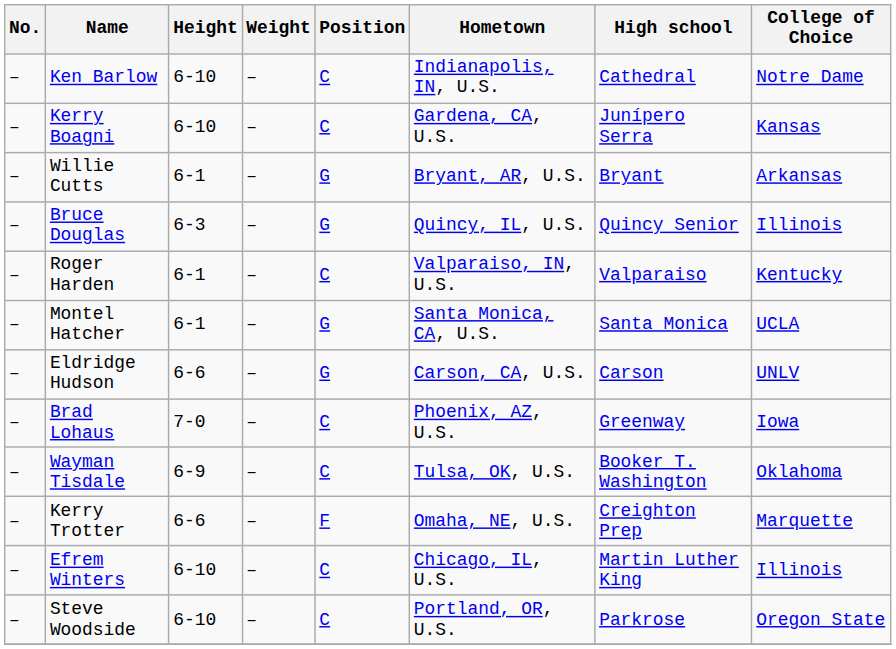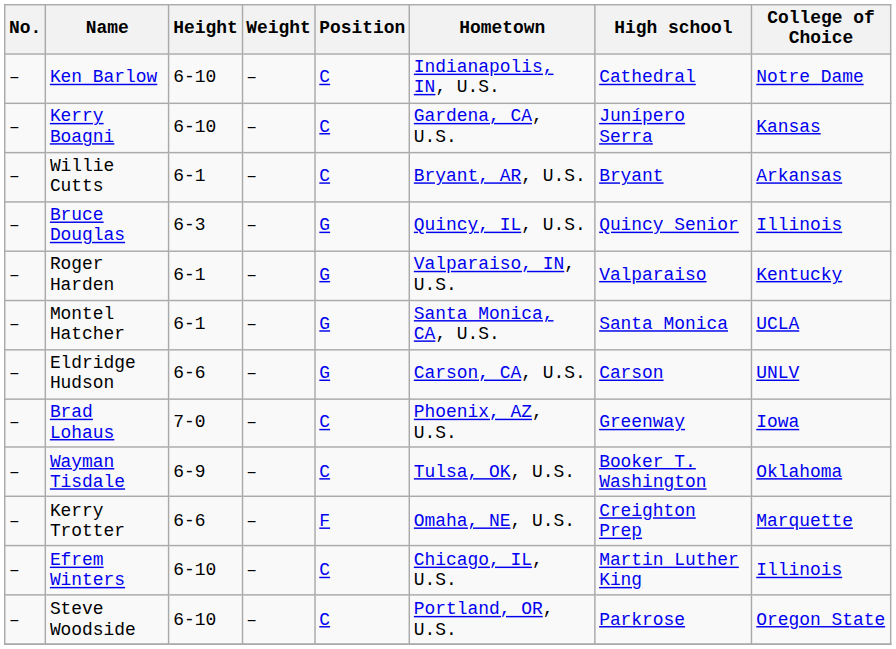 <table class="wikitable sortable" style="font-size: 95%;">
 <tr>
 <th>No.</th>
 <th>Name</th>
 <th>Height</th>
 <th>Weight</th>
 <th>Position</th>
 <th>Hometown</th>
 <th>High school</th>
 <th>College of Choice</th>
 </tr>
 <tr>
 <td>–</td>
 <td><a href='#'>Ken Barlow</a></td>
 <td>6-10</td>
 <td>–</td>
 <td><a href='#'>C</a></td>
 <td><a href='#'>Indianapolis, IN</a>, U.S.</td>
 <td><a href='#'>Cathedral</a></td>
 <td><a href='#'>Notre Dame</a></td>
 </tr>
 <tr>
 <td>–</td>
 <td><a href='#'>Kerry Boagni</a></td>
 <td>6-10</td>
 <td>–</td>
 <td><a href='#'>C</a></td>
 <td><a href='#'>Gardena, CA</a>, U.S.</td>
 <td><a href='#'>Junípero Serra</a></td>
 <td><a href='#'>Kansas</a></td>
 </tr>
 <tr>
 <td>–</td>
 <td>Willie Cutts</td>
 <td>6-1</td>
 <td>–</td>
-<td><a href='#'>G</a></td>
+<td><a href='#'>C</a></td>
 <td><a href='#'>Bryant, AR</a>, U.S.</td>
 <td><a href='#'>Bryant</a></td>
 <td><a href='#'>Arkansas</a></td>
 </tr>
 <tr>
 <td>–</td>
 <td><a href='#'>Bruce Douglas</a></td>
 <td>6-3</td>
 <td>–</td>
 <td><a href='#'>G</a></td>
 <td><a href='#'>Quincy, IL</a>, U.S.</td>
 <td><a href='#'>Quincy Senior</a></td>
 <td><a href='#'>Illinois</a></td>
 </tr>
 <tr>
 <td>–</td>
 <td>Roger Harden</td>
 <td>6-1</td>
 <td>–</td>
-<td><a href='#'>C</a></td>
+<td><a href='#'>G</a></td>
 <td><a href='#'>Valparaiso, IN</a>, U.S.</td>
 <td><a href='#'>Valparaiso</a></td>
 <td><a href='#'>Kentucky</a></td>
 </tr>
 <tr>
 <td>–</td>
 <td>Montel Hatcher</td>
 <td>6-1</td>
 <td>–</td>
 <td><a href='#'>G</a></td>
 <td><a href='#'>Santa Monica, CA</a>, U.S.</td>
 <td><a href='#'>Santa Monica</a></td>
 <td><a href='#'>UCLA</a></td>
 </tr>
 <tr>
 <td>–</td>
 <td>Eldridge Hudson</td>
 <td>6-6</td>
 <td>–</td>
 <td><a href='#'>G</a></td>
 <td><a href='#'>Carson, CA</a>, U.S.</td>
 <td><a href='#'>Carson</a></td>
 <td><a href='#'>UNLV</a></td>
 </tr>
 <tr>
 <td>–</td>
 <td><a href='#'>Brad Lohaus</a></td>
 <td>7-0</td>
 <td>–</td>
 <td><a href='#'>C</a></td>
 <td><a href='#'>Phoenix, AZ</a>, U.S.</td>
 <td><a href='#'>Greenway</a></td>
 <td><a href='#'>Iowa</a></td>
 </tr>
 <tr>
 <td>–</td>
 <td><a href='#'>Wayman Tisdale</a></td>
 <td>6-9</td>
 <td>–</td>
 <td><a href='#'>C</a></td>
 <td><a href='#'>Tulsa, OK</a>, U.S.</td>
 <td><a href='#'>Booker T. Washington</a></td>
 <td><a href='#'>Oklahoma</a></td>
 </tr>
 <tr>
 <td>–</td>
 <td>Kerry Trotter</td>
 <td>6-6</td>
 <td>–</td>
 <td><a href='#'>F</a></td>
 <td><a href='#'>Omaha, NE</a>, U.S.</td>
 <td><a href='#'>Creighton Prep</a></td>
 <td><a href='#'>Marquette</a></td>
 </tr>
 <tr>
 <td>–</td>
 <td><a href='#'>Efrem Winters</a></td>
 <td>6-10</td>
 <td>–</td>
 <td><a href='#'>C</a></td>
 <td><a href='#'>Chicago, IL</a>, U.S.</td>
 <td><a href='#'>Martin Luther King</a></td>
 <td><a href='#'>Illinois</a></td>
 </tr>
 <tr>
 <td>–</td>
 <td>Steve Woodside</td>
 <td>6-10</td>
 <td>–</td>
 <td><a href='#'>C</a></td>
 <td><a href='#'>Portland, OR</a>, U.S.</td>
 <td><a href='#'>Parkrose</a></td>
 <td><a href='#'>Oregon State</a></td>
 </tr>
 <tr>
 </tr>
 </table>
